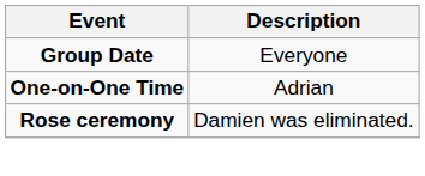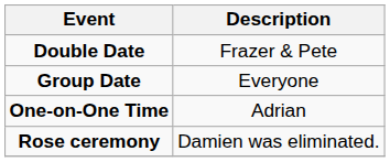 <table class="wikitable sortable" style="text-align:center;">
 <tr>
 <th>Event</th>
 <th>Description</th>
+</tr>
+<tr>
+<td><strong>Double Date</strong></td>
+<td>Frazer & Pete</td>
 </tr>
 <tr>
 <td><strong>Group Date</strong></td>
 <td>Everyone</td>
 </tr>
 <tr>
 <td><strong>One-on-One Time</strong></td>
 <td>Adrian</td>
 </tr>
 <tr>
 <td><strong>Rose ceremony</strong></td>
 <td>Damien was eliminated.</td>
 </tr>
 <tr>
 </tr>
 </table>
